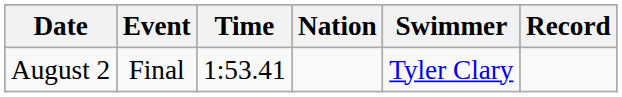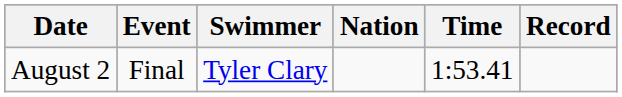 <table class="wikitable sortable" style="text-align:center" style=text-align:center>
 <tr>
 <th>Date</th>
 <th>Event</th>
+<th>Swimmer</th>
+<th>Nation</th>
 <th>Time</th>
-<th>Nation</th>
-<th>Swimmer</th>
 <th>Record</th>
 </tr>
 <tr>
 <td>August 2</td>
 <td>Final</td>
+<td align=left><a href='#'>Tyler Clary</a></td>
+<td align=left></td>
 <td>1:53.41</td>
-<td align=left></td>
-<td align=left><a href='#'>Tyler Clary</a></td>
 <td></td>
 </tr>
 </table>
